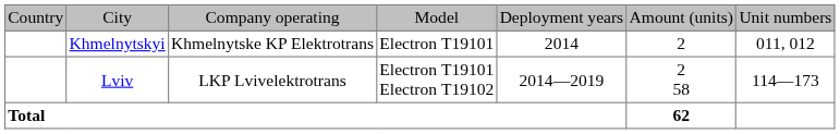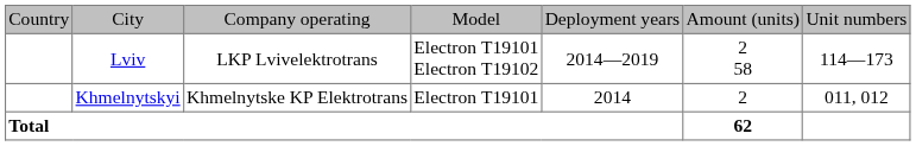 <table border="1" class="toccolours" cellpadding="2" cellspacing="0" style="margin: 2 2 2 2 2; font-size:90%; text-align:left; border-collapse: collapse;">
 <tr style="background-color: silver">
 <td align=center>Country</td>
 <td align=center>City</td>
 <td align=center>Company operating</td>
 <td align=center>Model</td>
 <td align=center>Deployment years</td>
 <td align=center>Amount (units)</td>
 <td align=center>Unit numbers</td>
 </tr>
 <tr>
 <td align=center></td>
+<td align=center><a href='#'>Lviv</a></td>
+<td align=center>LKP Lvivelektrotrans</td>
+<td align=center>Electron Т19101<br>Electron Т19102</td>
+<td align=center>2014—2019</td>
+<td align=center>2<br>58</td>
+<td align=center>114—173</td>
+</tr>
+<tr>
+<td align=center></td>
 <td align=center><a href='#'>Khmelnytskyi</a></td>
 <td align=center>Khmelnytske KP Elektrotrans</td>
 <td align=center>Electron Т19101</td>
 <td align=center>2014</td>
 <td align=center>2</td>
 <td align=center>011, 012</td>
 </tr>
 <tr>
-<td align=center></td>
-<td align=center><a href='#'>Lviv</a></td>
-<td align=center>LKP Lvivelektrotrans</td>
-<td align=center>Electron Т19101<br>Electron Т19102</td>
-<td align=center>2014—2019</td>
-<td align=center>2<br>58</td>
-<td align=center>114—173</td>
-</tr>
-<tr>
 <td colspan="5"><strong>Total</strong></td>
 <td align=center><strong>62</strong></td>
 <td align=center></td>
 </tr>
 </table>
